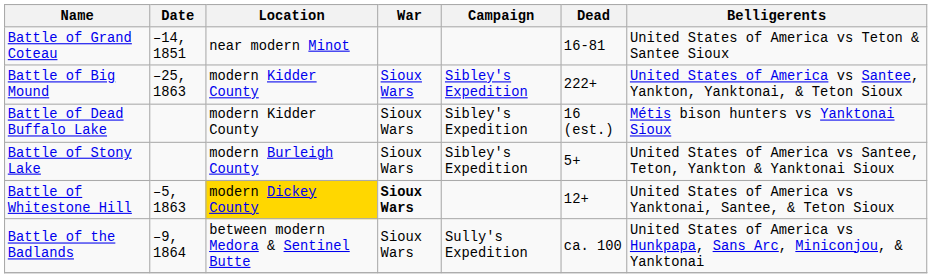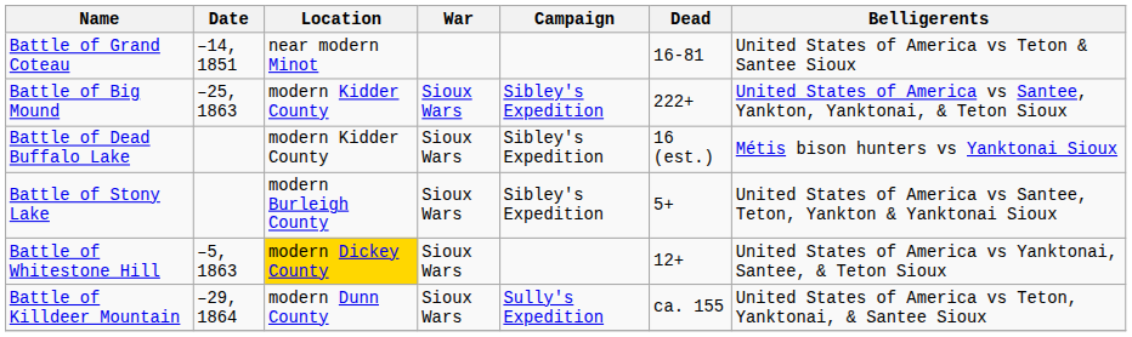 <table class="wikitable sortable">
 <tr>
 <th>Name</th>
 <th>Date</th>
 <th>Location</th>
 <th>War</th>
 <th>Campaign</th>
 <th>Dead</th>
 <th>Belligerents</th>
 </tr>
 <tr>
 <td><a href='#'>Battle of Grand Coteau</a></td>
 <td>–14, 1851</td>
 <td>near modern <a href='#'>Minot</a></td>
 <td></td>
 <td></td>
 <td>16-81</td>
 <td>United States of America vs Teton & Santee Sioux</td>
 </tr>
 <tr>
 <td><a href='#'>Battle of Big Mound</a></td>
 <td>–25, 1863</td>
 <td>modern <a href='#'>Kidder County</a></td>
 <td><a href='#'>Sioux Wars</a></td>
 <td><a href='#'>Sibley's Expedition</a></td>
 <td>222+</td>
 <td><a href='#'>United States of America</a> vs <a href='#'>Santee</a>, Yankton, Yanktonai, & Teton Sioux</td>
 </tr>
 <tr>
 <td><a href='#'>Battle of Dead Buffalo Lake</a></td>
 <td></td>
 <td>modern Kidder County</td>
 <td>Sioux Wars</td>
 <td>Sibley's Expedition</td>
 <td>16 (est.)</td>
 <td><a href='#'>Métis</a> bison hunters vs <a href='#'>Yanktonai Sioux</a></td>
 </tr>
 <tr>
 <td><a href='#'>Battle of Stony Lake</a></td>
 <td></td>
 <td>modern <a href='#'>Burleigh County</a></td>
 <td>Sioux Wars</td>
 <td>Sibley's Expedition</td>
 <td>5+</td>
 <td>United States of America vs Santee, Teton, Yankton & Yanktonai Sioux</td>
 </tr>
 <tr>
 <td><a href='#'>Battle of Whitestone Hill</a></td>
 <td>–5, 1863</td>
 <td style="background: gold;">modern <a href='#'>Dickey County</a></td>
-<td><strong>Sioux Wars</strong></td>
+<td>Sioux Wars</td>
 <td></td>
 <td>12+</td>
 <td>United States of America vs Yanktonai, Santee, & Teton Sioux</td>
 </tr>
 <tr>
-<td><a href='#'>Battle of the Badlands</a></td>
-<td>–9, 1864</td>
-<td>between modern <a href='#'>Medora</a> & <a href='#'>Sentinel Butte</a></td>
+<td><a href='#'>Battle of Killdeer Mountain</a></td>
+<td>–29, 1864</td>
+<td>modern <a href='#'>Dunn County</a></td>
 <td>Sioux Wars</td>
-<td>Sully's Expedition</td>
-<td>ca. 100</td>
-<td>United States of America vs <a href='#'>Hunkpapa</a>, <a href='#'>Sans Arc</a>, <a href='#'>Miniconjou</a>, & Yanktonai</td>
+<td><a href='#'>Sully's Expedition</a></td>
+<td>ca. 155</td>
+<td>United States of America vs Teton, Yanktonai, & Santee Sioux</td>
 </tr>
 <tr>
 </tr>
 </table>
